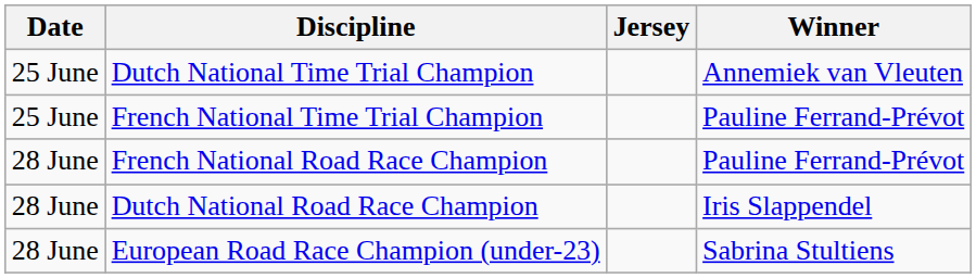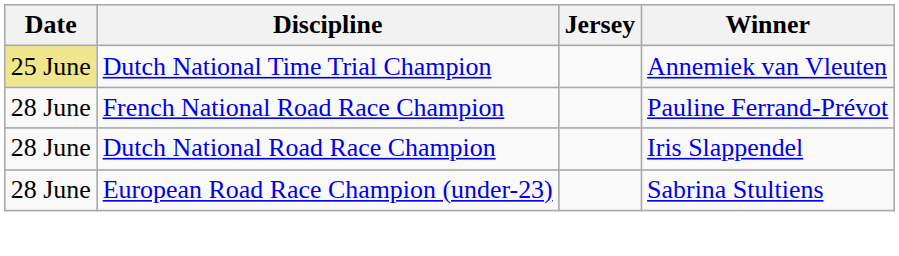 <table class="wikitable">
 <tr>
 <th>Date</th>
 <th>Discipline</th>
 <th>Jersey</th>
 <th>Winner</th>
 </tr>
 <tr>
-<td>25 June</td>
+<td style="background: khaki;">25 June</td>
 <td><a href='#'>Dutch National Time Trial Champion</a></td>
 <td></td>
 <td><a href='#'>Annemiek van Vleuten</a></td>
-</tr>
-<tr>
-<td>25 June</td>
-<td><a href='#'>French National Time Trial Champion</a></td>
-<td></td>
-<td><a href='#'>Pauline Ferrand-Prévot</a></td>
 </tr>
 <tr>
 <td>28 June</td>
 <td><a href='#'>French National Road Race Champion</a></td>
 <td></td>
 <td><a href='#'>Pauline Ferrand-Prévot</a></td>
 </tr>
 <tr>
 <td>28 June</td>
 <td><a href='#'>Dutch National Road Race Champion</a></td>
 <td></td>
 <td><a href='#'>Iris Slappendel</a></td>
 </tr>
 <tr>
 <td>28 June</td>
 <td><a href='#'>European Road Race Champion (under-23)</a></td>
 <td></td>
 <td><a href='#'>Sabrina Stultiens</a></td>
 </tr>
 </table>
